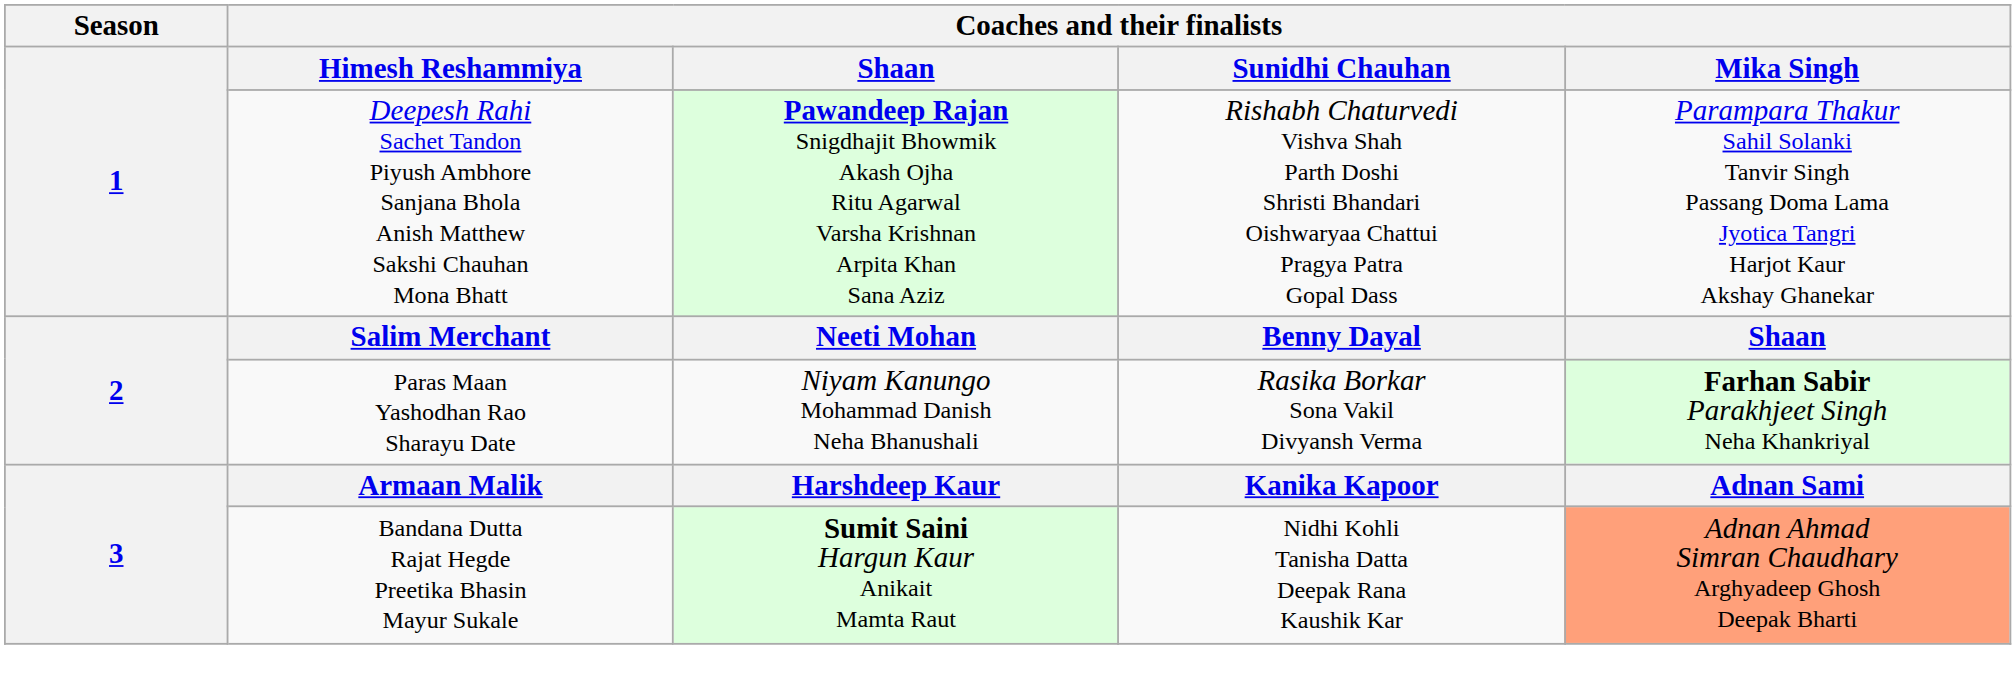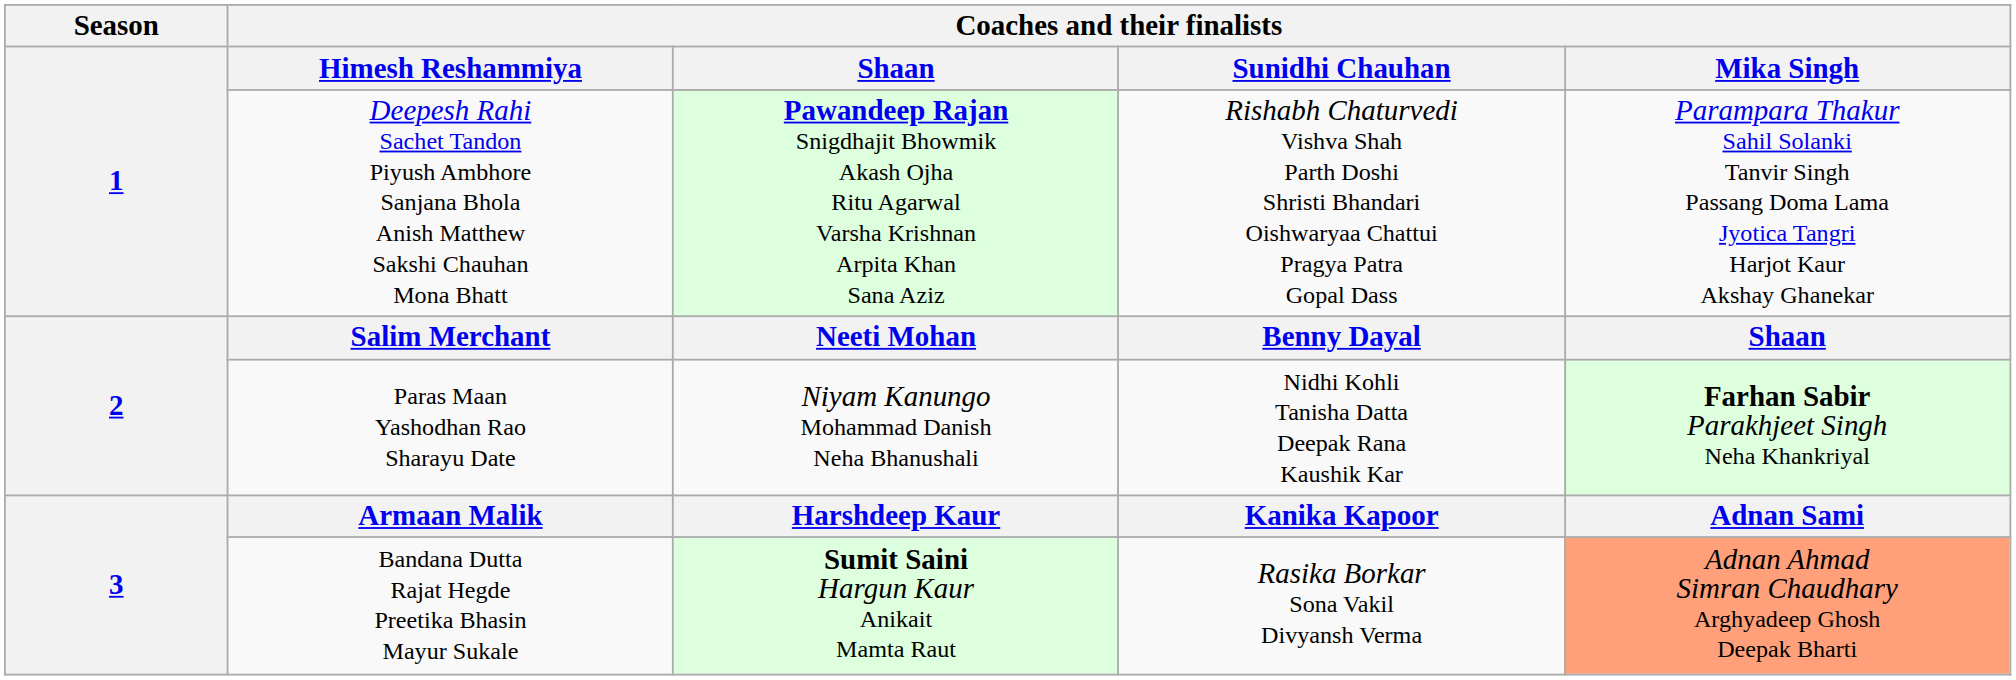 <table class="wikitable" style="text-align:center; line-height:16px; width:70%;">
 <tr>
 <th style="width:10%;">Season</th>
 <th colspan="4" style="width:50%;">Coaches and their finalists</th>
 </tr>
 <tr>
 <th rowspan="2"><a href='#'>1</a></th>
 <th style="width:20%;" scope="col"><a href='#'>Himesh Reshammiya</a></th>
 <th style="width:20%;" scope="col"><a href='#'>Shaan</a></th>
 <th style="width:20%;" scope="col"><a href='#'>Sunidhi Chauhan</a></th>
 <th style="width:20%;" scope="col"><a href='#'>Mika Singh</a></th>
 </tr>
 <tr>
 <td><em><a href='#'>Deepesh Rahi</a></em><br><small><a href='#'>Sachet Tandon</a><br>Piyush Ambhore<br>Sanjana Bhola<br>Anish Matthew<br>Sakshi Chauhan<br>Mona Bhatt </small></td>
 <td style="background:#ddffdd;"><strong><a href='#'>Pawandeep Rajan</a></strong><br><small>Snigdhajit Bhowmik<br>Akash Ojha<br>Ritu Agarwal<br>Varsha Krishnan<br>Arpita Khan<br>Sana Aziz <br>  </small></td>
 <td><em>Rishabh Chaturvedi</em><br><small>Vishva Shah<br>Parth Doshi<br>Shristi Bhandari<br>Oishwaryaa Chattui<br>Pragya Patra<br>Gopal Dass </small></td>
 <td><em><a href='#'>Parampara Thakur</a></em><br><small><a href='#'>Sahil Solanki</a><br>Tanvir Singh<br>Passang Doma Lama<br><a href='#'>Jyotica Tangri</a> <br>Harjot Kaur<br>Akshay Ghanekar </small></td>
 </tr>
 <tr>
 <th rowspan="2"><a href='#'>2</a></th>
 <th style="width:20%;" scope="col"><a href='#'>Salim Merchant</a></th>
 <th style="width:20%;" scope="col"><a href='#'>Neeti Mohan</a></th>
 <th style="width:20%;" scope="col"><a href='#'>Benny Dayal</a></th>
 <th style="width:20%;" scope="col"><a href='#'>Shaan</a></th>
 </tr>
 <tr>
 <td><small>Paras Maan<br>Yashodhan Rao<br>Sharayu Date</small></td>
 <td><em>Niyam Kanungo</em><br><small>Mohammad Danish<br>Neha Bhanushali</small></td>
-<td><em>Rasika Borkar</em><br><small>Sona Vakil<br>Divyansh Verma</small></td>
+<td><small>Nidhi Kohli<br>Tanisha Datta<br>Deepak Rana<br>Kaushik Kar</small></td>
 <td style="background:#ddffdd;"><strong>Farhan Sabir</strong><br><em>Parakhjeet Singh</em><br><small>Neha Khankriyal</small></td>
 </tr>
 <tr>
 <th rowspan="2"><a href='#'>3</a></th>
 <th style="width:20%;" scope="col"><a href='#'>Armaan Malik</a></th>
 <th style="width:20%;" scope="col"><a href='#'>Harshdeep Kaur</a></th>
 <th style="width:20%;" scope="col"><a href='#'>Kanika Kapoor</a></th>
 <th style="width:20%;" scope="col"><a href='#'>Adnan Sami</a></th>
 </tr>
 <tr>
 <td><small>Bandana Dutta<br>Rajat Hegde<br>Preetika Bhasin<br>Mayur Sukale</small></td>
 <td style="background:#ddffdd;"><strong>Sumit Saini</strong><br><em>Hargun Kaur</em><br><small>Anikait<br>Mamta Raut</small></td>
-<td><small>Nidhi Kohli<br>Tanisha Datta<br>Deepak Rana<br>Kaushik Kar</small></td>
+<td><em>Rasika Borkar</em><br><small>Sona Vakil<br>Divyansh Verma</small></td>
 <td style="background: lightsalmon;"><em>Adnan Ahmad</em><br><em>Simran Chaudhary</em><br><small>Arghyadeep Ghosh<br>Deepak Bharti</small></td>
 </tr>
 </table>
